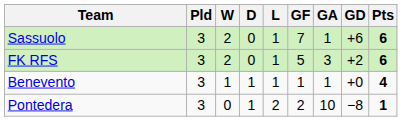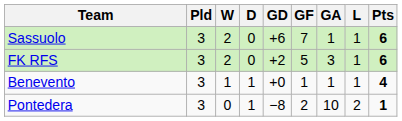 <table class=wikitable style="text-align:center">
 <tr>
 <th width=200>Team</th>
 <th width=20>Pld</th>
 <th width=20>W</th>
 <th width=20>D</th>
-<th width=20>L</th>
+<th width=20>GD</th>
 <th width=20>GF</th>
 <th width=20>GA</th>
-<th width=20>GD</th>
+<th width=20>L</th>
 <th width=20>Pts</th>
 </tr>
 <tr bgcolor=#d0f0c0>
 <td style="text-align:left"> <a href='#'>Sassuolo</a></td>
 <td>3</td>
 <td>2</td>
 <td>0</td>
-<td>1</td>
+<td>+6</td>
 <td>7</td>
 <td>1</td>
-<td>+6</td>
+<td>1</td>
 <td><strong>6</strong></td>
 </tr>
 <tr bgcolor=#d0f0c0>
 <td style="text-align:left"> <a href='#'>FK RFS</a></td>
 <td>3</td>
 <td>2</td>
 <td>0</td>
-<td>1</td>
+<td>+2</td>
 <td>5</td>
 <td>3</td>
-<td>+2</td>
+<td>1</td>
 <td><strong>6</strong></td>
 </tr>
 <tr>
 <td style="text-align:left"> <a href='#'>Benevento</a></td>
 <td>3</td>
 <td>1</td>
 <td>1</td>
+<td>+0</td>
 <td>1</td>
 <td>1</td>
 <td>1</td>
-<td>+0</td>
 <td><strong>4</strong></td>
 </tr>
 <tr>
 <td style="text-align:left"> <a href='#'>Pontedera</a></td>
 <td>3</td>
 <td>0</td>
 <td>1</td>
-<td>2</td>
+<td>−8</td>
 <td>2</td>
 <td>10</td>
-<td>−8</td>
+<td>2</td>
 <td><strong>1</strong></td>
 </tr>
 </table>
